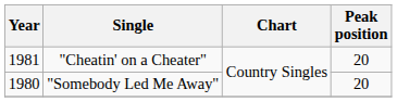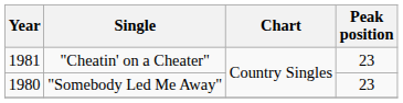 <table class="wikitable" style="text-align: center;">
 <tr>
 <th>Year</th>
 <th>Single</th>
 <th>Chart</th>
 <th>Peak<br>position</th>
 </tr>
 <tr>
 <td>1981</td>
 <td>"Cheatin' on a Cheater"</td>
 <td rowspan="2">Country Singles</td>
-<td>20</td>
+<td>23</td>
 </tr>
 <tr>
 <td>1980</td>
 <td>"Somebody Led Me Away"</td>
-<td>20</td>
+<td>23</td>
 </tr>
 <tr>
 </tr>
 </table>
